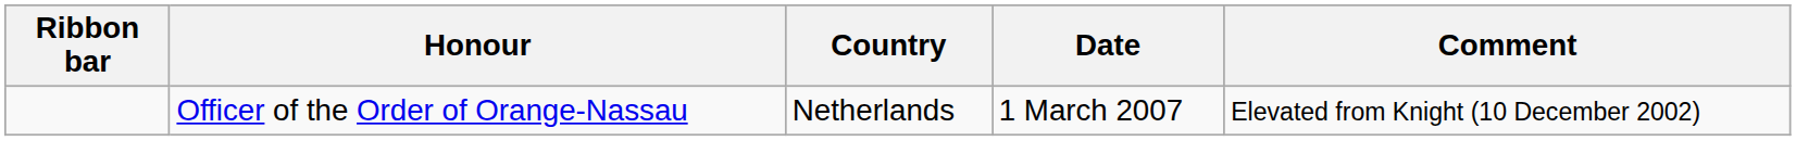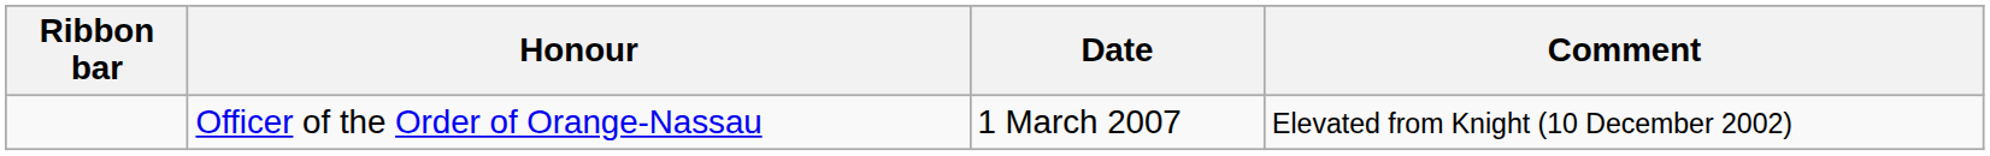 <table class="wikitable" style="width:60%;">
 <tr>
 <th style="width:80px;">Ribbon bar</th>
 <th>Honour</th>
-<th>Country</th>
 <th>Date</th>
 <th>Comment</th>
 </tr>
 <tr>
 <td></td>
 <td><a href='#'>Officer</a> of the <a href='#'>Order of Orange-Nassau</a></td>
-<td>Netherlands</td>
 <td>1 March 2007</td>
 <td><small>Elevated from Knight (10 December 2002)</small></td>
 </tr>
 </table>
